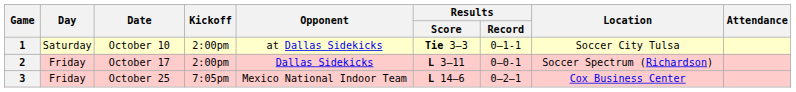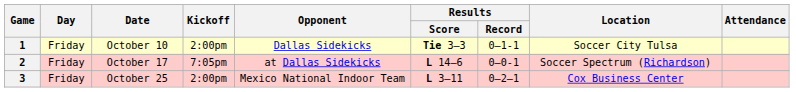 <table class="wikitable">
 <tr>
 <th rowspan="2" width="40">Game</th>
 <th rowspan="2" width="60">Day</th>
 <th rowspan="2" width="110">Date</th>
 <th rowspan="2" width="60">Kickoff</th>
 <th rowspan="2" width="220">Opponent</th>
 <th colspan="2" width="140">Results</th>
 <th rowspan="2" width="240">Location</th>
 <th rowspan="2" width="80">Attendance</th>
 </tr>
 <tr>
 <th width="80">Score</th>
 <th width="60">Record</th>
 </tr>
 <tr align="center" bgcolor="#FFFFCC">
 <th>1</th>
-<td>Saturday</td>
+<td>Friday</td>
 <td>October 10</td>
 <td>2:00pm</td>
-<td>at <a href='#'>Dallas Sidekicks</a></td>
+<td><a href='#'>Dallas Sidekicks</a></td>
 <td><strong>Tie</strong> 3–3</td>
 <td>0–1-1</td>
 <td>Soccer City Tulsa</td>
 <td></td>
 </tr>
 <tr align="center" bgcolor="#FFCCCC">
 <th>2</th>
 <td>Friday</td>
 <td>October 17</td>
-<td>2:00pm</td>
-<td><a href='#'>Dallas Sidekicks</a></td>
-<td><strong>L</strong> 3–11</td>
+<td>7:05pm</td>
+<td>at <a href='#'>Dallas Sidekicks</a></td>
+<td><strong>L</strong> 14–6</td>
 <td>0–0-1</td>
 <td>Soccer Spectrum (<a href='#'>Richardson</a>)</td>
 <td></td>
 </tr>
 <tr align="center" bgcolor="#FFCCCC">
 <th>3</th>
 <td>Friday</td>
 <td>October 25</td>
-<td>7:05pm</td>
+<td>2:00pm</td>
 <td>Mexico National Indoor Team</td>
-<td><strong>L</strong> 14–6</td>
+<td><strong>L</strong> 3–11</td>
 <td>0–2–1</td>
 <td><a href='#'>Cox Business Center</a></td>
 <td></td>
 </tr>
 </table>
